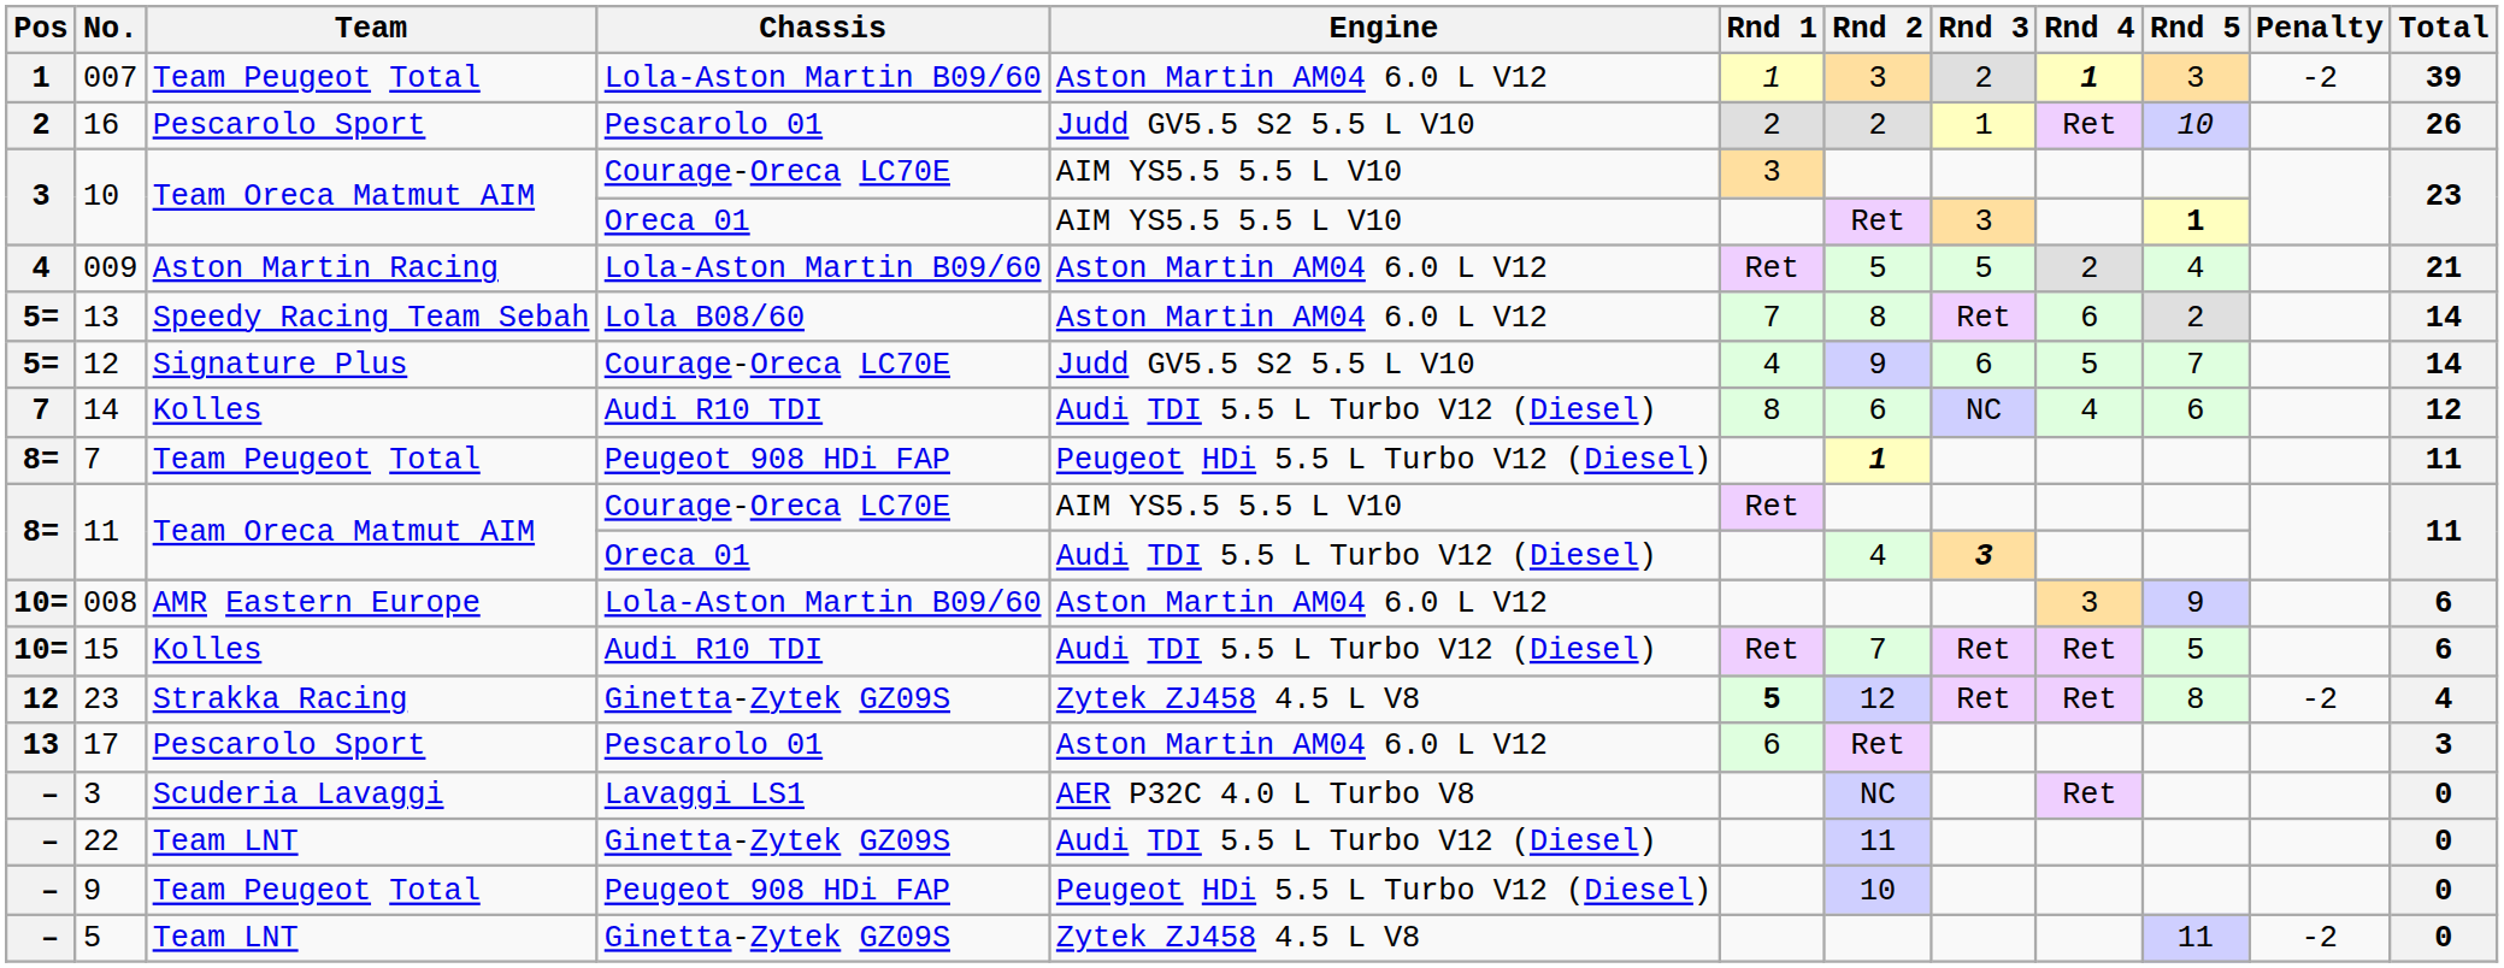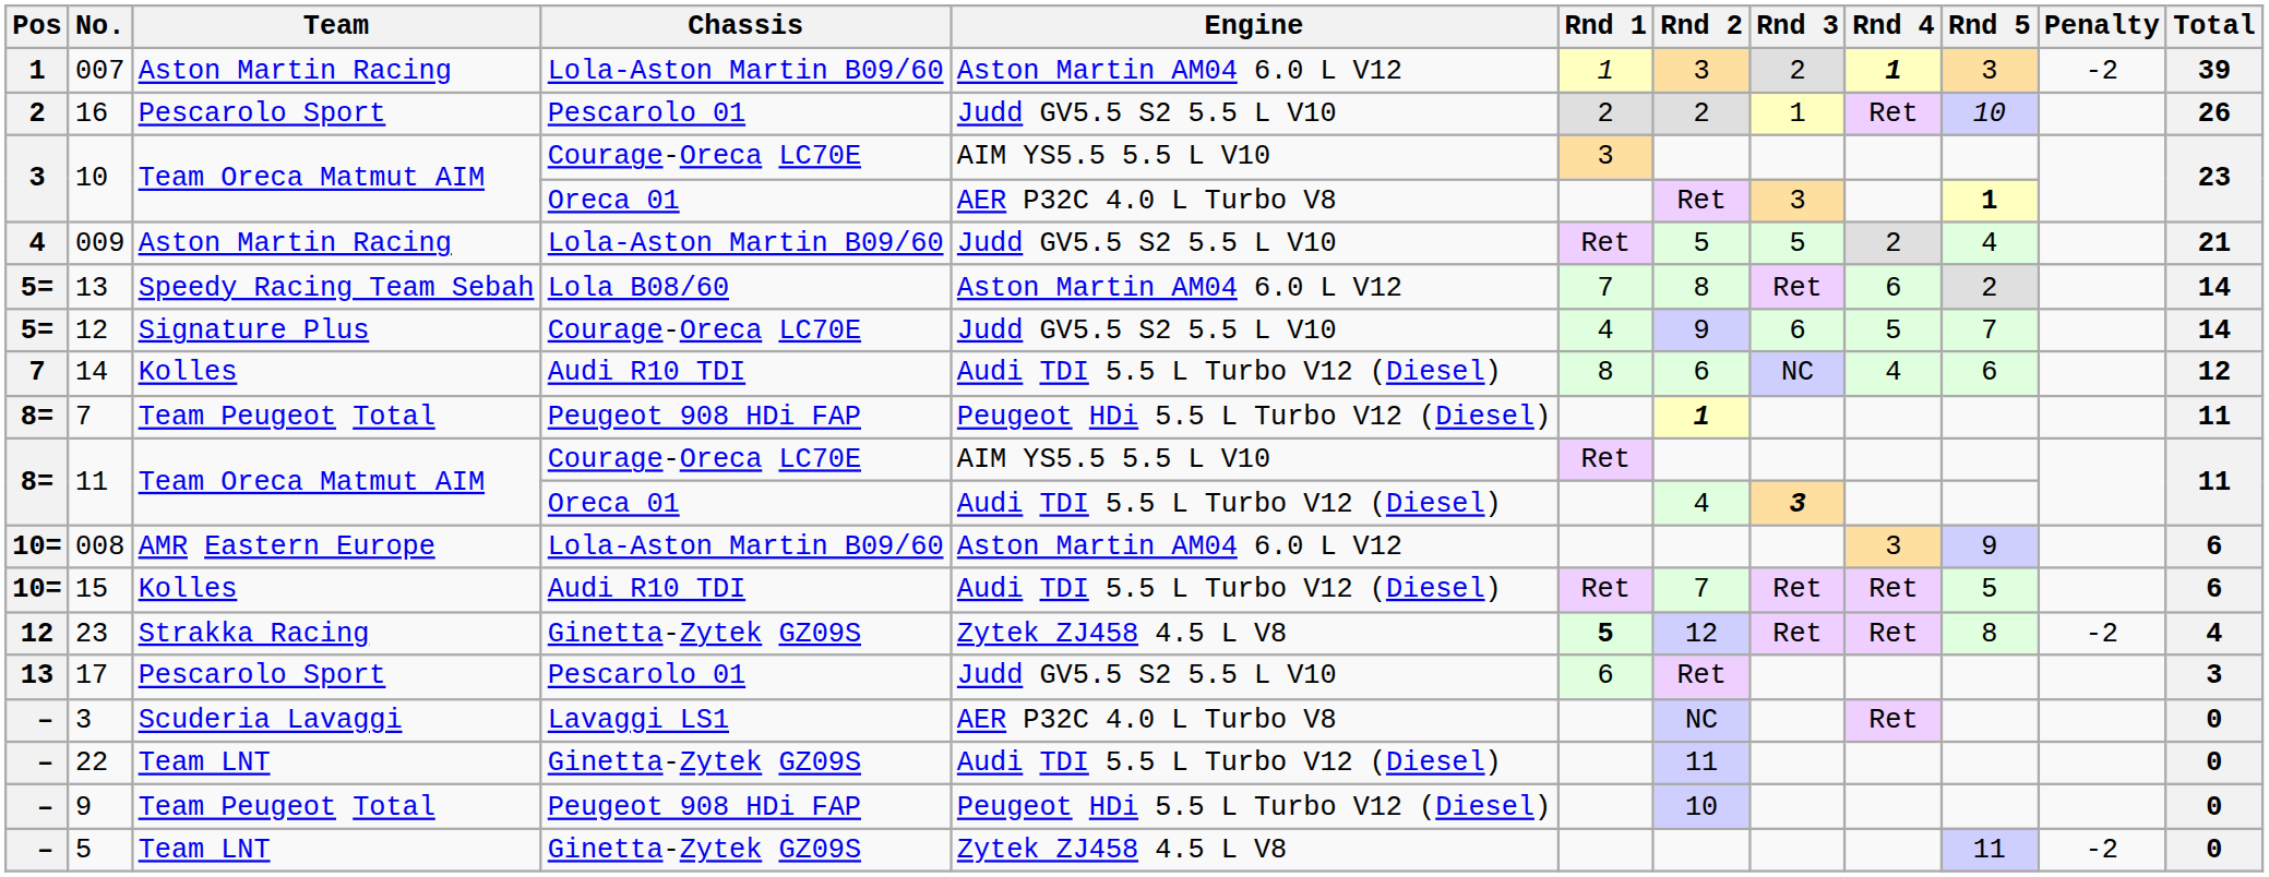 <table class="wikitable" style="font-size: 85%;">
 <tr>
 <th>Pos</th>
 <th>No.</th>
 <th>Team</th>
 <th>Chassis</th>
 <th>Engine</th>
 <th>Rnd 1</th>
 <th>Rnd 2</th>
 <th>Rnd 3</th>
 <th>Rnd 4</th>
 <th>Rnd 5</th>
 <th>Penalty</th>
 <th>Total</th>
 </tr>
 <tr>
 <th>1</th>
 <td>007</td>
-<td> <a href='#'>Team Peugeot</a> <a href='#'>Total</a></td>
+<td> <a href='#'>Aston Martin Racing</a></td>
 <td><a href='#'>Lola-Aston Martin B09/60</a></td>
 <td><a href='#'>Aston Martin AM04</a> 6.0 L V12</td>
 <td align="center" style="background:#FFFFBF;"><em>1</em></td>
 <td align="center" style="background:#FFDF9F;">3</td>
 <td align="center" style="background:#DFDFDF;">2</td>
 <td align="center" style="background:#FFFFBF;"><strong><em>1</em></strong></td>
 <td align="center" style="background:#FFDF9F;">3</td>
 <td align=center>-2</td>
 <th align="center">39</th>
 </tr>
 <tr>
 <th>2</th>
 <td>16</td>
 <td> <a href='#'>Pescarolo Sport</a></td>
 <td><a href='#'>Pescarolo 01</a></td>
 <td><a href='#'>Judd</a> GV5.5 S2 5.5 L V10</td>
 <td align="center" style="background:#DFDFDF;">2</td>
 <td align="center" style="background:#DFDFDF;">2</td>
 <td align="center" style="background:#FFFFBF;">1</td>
 <td align="center" style="background:#EFCFFF;">Ret</td>
 <td align="center" style="background:#CFCFFF;"><em>10</em></td>
 <td></td>
 <th align="center">26</th>
 </tr>
 <tr>
 <th rowspan=2>3</th>
 <td rowspan=2>10</td>
 <td rowspan=2> <a href='#'>Team Oreca Matmut AIM</a></td>
 <td><a href='#'>Courage</a>-<a href='#'>Oreca</a> <a href='#'>LC70E</a></td>
 <td>AIM YS5.5 5.5 L V10</td>
 <td align="center" style="background:#FFDF9F;">3</td>
 <td></td>
 <td></td>
 <td></td>
 <td></td>
 <td rowspan=2></td>
 <th rowspan="2" align="center">23</th>
 </tr>
 <tr>
 <td><a href='#'>Oreca 01</a></td>
-<td>AIM YS5.5 5.5 L V10</td>
+<td><a href='#'>AER</a> P32C 4.0 L Turbo V8</td>
 <td></td>
 <td align="center" style="background:#EFCFFF;">Ret</td>
 <td align="center" style="background:#FFDF9F;">3</td>
 <td></td>
 <td align="center" style="background:#FFFFBF;"><strong>1</strong></td>
 </tr>
 <tr>
 <th>4</th>
 <td>009</td>
 <td> <a href='#'>Aston Martin Racing</a></td>
 <td><a href='#'>Lola-Aston Martin B09/60</a></td>
-<td><a href='#'>Aston Martin AM04</a> 6.0 L V12</td>
+<td><a href='#'>Judd</a> GV5.5 S2 5.5 L V10</td>
 <td align="center" style="background:#EFCFFF;">Ret</td>
 <td align="center" style="background:#DFFFDF;">5</td>
 <td align="center" style="background:#DFFFDF;">5</td>
 <td align="center" style="background:#DFDFDF;">2</td>
 <td align="center" style="background:#DFFFDF;">4</td>
 <td></td>
 <th align="center">21</th>
 </tr>
 <tr>
 <th>5=</th>
 <td>13</td>
 <td> <a href='#'>Speedy Racing Team Sebah</a></td>
 <td><a href='#'>Lola B08/60</a></td>
 <td><a href='#'>Aston Martin AM04</a> 6.0 L V12</td>
 <td align="center" style="background:#DFFFDF;">7</td>
 <td align="center" style="background:#DFFFDF;">8</td>
 <td align="center" style="background:#EFCFFF;">Ret</td>
 <td align="center" style="background:#DFFFDF;">6</td>
 <td align="center" style="background:#DFDFDF;">2</td>
 <td></td>
 <th align="center">14</th>
 </tr>
 <tr>
 <th>5=</th>
 <td>12</td>
 <td> <a href='#'>Signature Plus</a></td>
 <td><a href='#'>Courage</a>-<a href='#'>Oreca</a> <a href='#'>LC70E</a></td>
 <td><a href='#'>Judd</a> GV5.5 S2 5.5 L V10</td>
 <td align="center" style="background:#DFFFDF;">4</td>
 <td align="center" style="background:#CFCFFF;">9</td>
 <td align="center" style="background:#DFFFDF;">6</td>
 <td align="center" style="background:#DFFFDF;">5</td>
 <td align="center" style="background:#DFFFDF;">7</td>
 <td></td>
 <th align="center">14</th>
 </tr>
 <tr>
 <th>7</th>
 <td>14</td>
 <td> <a href='#'>Kolles</a></td>
 <td><a href='#'>Audi R10 TDI</a></td>
 <td><a href='#'>Audi</a> <a href='#'>TDI</a> 5.5 L Turbo V12 (<a href='#'>Diesel</a>)</td>
 <td align="center" style="background:#DFFFDF;">8</td>
 <td align="center" style="background:#DFFFDF;">6</td>
 <td align="center" style="background:#CFCFFF;">NC</td>
 <td align="center" style="background:#DFFFDF;">4</td>
 <td align="center" style="background:#DFFFDF;">6</td>
 <td></td>
 <th align="center">12</th>
 </tr>
 <tr>
 <th>8=</th>
 <td>7</td>
 <td> <a href='#'>Team Peugeot</a> <a href='#'>Total</a></td>
 <td><a href='#'>Peugeot 908 HDi FAP</a></td>
 <td><a href='#'>Peugeot</a> <a href='#'>HDi</a> 5.5 L Turbo V12 (<a href='#'>Diesel</a>)</td>
 <td></td>
 <td align="center" style="background:#FFFFBF;"><strong><em>1</em></strong></td>
 <td></td>
 <td></td>
 <td></td>
 <td></td>
 <th align="center">11</th>
 </tr>
 <tr>
 <th rowspan=2>8=</th>
 <td rowspan=2>11</td>
 <td rowspan=2> <a href='#'>Team Oreca Matmut AIM</a></td>
 <td><a href='#'>Courage</a>-<a href='#'>Oreca</a> <a href='#'>LC70E</a></td>
 <td>AIM YS5.5 5.5 L V10</td>
 <td align="center" style="background:#EFCFFF;">Ret</td>
 <td></td>
 <td></td>
 <td></td>
 <td></td>
 <td rowspan=2></td>
 <th rowspan="2" align="center">11</th>
 </tr>
 <tr>
 <td><a href='#'>Oreca 01</a></td>
 <td><a href='#'>Audi</a> <a href='#'>TDI</a> 5.5 L Turbo V12 (<a href='#'>Diesel</a>)</td>
 <td></td>
 <td align="center" style="background:#DFFFDF;">4</td>
 <td align="center" style="background:#FFDF9F;"><strong><em>3</em></strong></td>
 <td></td>
 <td></td>
 </tr>
 <tr>
 <th>10=</th>
 <td>008</td>
 <td> <a href='#'>AMR</a> <a href='#'>Eastern Europe</a></td>
 <td><a href='#'>Lola-Aston Martin B09/60</a></td>
 <td><a href='#'>Aston Martin AM04</a> 6.0 L V12</td>
 <td></td>
 <td></td>
 <td></td>
 <td align="center" style="background:#FFDF9F;">3</td>
 <td align="center" style="background:#CFCFFF;">9</td>
 <td></td>
 <th align="center">6</th>
 </tr>
 <tr>
 <th>10=</th>
 <td>15</td>
 <td> <a href='#'>Kolles</a></td>
 <td><a href='#'>Audi R10 TDI</a></td>
 <td><a href='#'>Audi</a> <a href='#'>TDI</a> 5.5 L Turbo V12 (<a href='#'>Diesel</a>)</td>
 <td align="center" style="background:#EFCFFF;">Ret</td>
 <td align="center" style="background:#DFFFDF;">7</td>
 <td align="center" style="background:#EFCFFF;">Ret</td>
 <td align="center" style="background:#EFCFFF;">Ret</td>
 <td align="center" style="background:#DFFFDF;">5</td>
 <td></td>
 <th align="center">6</th>
 </tr>
 <tr>
 <th>12</th>
 <td>23</td>
 <td> <a href='#'>Strakka Racing</a></td>
 <td><a href='#'>Ginetta</a>-<a href='#'>Zytek</a> <a href='#'>GZ09S</a></td>
 <td><a href='#'>Zytek ZJ458</a> 4.5 L V8</td>
 <td align="center" style="background:#DFFFDF;"><strong>5</strong></td>
 <td align="center" style="background:#CFCFFF;">12</td>
 <td align="center" style="background:#EFCFFF;">Ret</td>
 <td align="center" style="background:#EFCFFF;">Ret</td>
 <td align="center" style="background:#DFFFDF;">8</td>
 <td align=center>-2</td>
 <th align="center">4</th>
 </tr>
 <tr>
 <th>13</th>
 <td>17</td>
 <td> <a href='#'>Pescarolo Sport</a></td>
 <td><a href='#'>Pescarolo 01</a></td>
-<td><a href='#'>Aston Martin AM04</a> 6.0 L V12</td>
+<td><a href='#'>Judd</a> GV5.5 S2 5.5 L V10</td>
 <td align="center" style="background:#DFFFDF;">6</td>
 <td align="center" style="background:#EFCFFF;">Ret</td>
 <td></td>
 <td></td>
 <td></td>
 <td></td>
 <th align="center">3</th>
 </tr>
 <tr>
 <th> –</th>
 <td>3</td>
 <td> <a href='#'>Scuderia Lavaggi</a></td>
 <td><a href='#'>Lavaggi LS1</a></td>
 <td><a href='#'>AER</a> P32C 4.0 L Turbo V8</td>
 <td></td>
 <td align="center" style="background:#CFCFFF;">NC</td>
 <td></td>
 <td align="center" style="background:#EFCFFF;">Ret</td>
 <td></td>
 <td></td>
 <th align="center">0</th>
 </tr>
 <tr>
 <th> –</th>
 <td>22</td>
 <td> <a href='#'>Team LNT</a></td>
 <td><a href='#'>Ginetta</a>-<a href='#'>Zytek</a> <a href='#'>GZ09S</a></td>
 <td><a href='#'>Audi</a> <a href='#'>TDI</a> 5.5 L Turbo V12 (<a href='#'>Diesel</a>)</td>
 <td></td>
 <td align="center" style="background:#CFCFFF;">11</td>
 <td></td>
 <td></td>
 <td></td>
 <td></td>
 <th align="center">0</th>
 </tr>
 <tr>
 <th> –</th>
 <td>9</td>
 <td> <a href='#'>Team Peugeot</a> <a href='#'>Total</a></td>
 <td><a href='#'>Peugeot 908 HDi FAP</a></td>
 <td><a href='#'>Peugeot</a> <a href='#'>HDi</a> 5.5 L Turbo V12 (<a href='#'>Diesel</a>)</td>
 <td></td>
 <td align="center" style="background:#CFCFFF;">10</td>
 <td></td>
 <td></td>
 <td></td>
 <td></td>
 <th align="center">0</th>
 </tr>
 <tr>
 <th> –</th>
 <td>5</td>
 <td> <a href='#'>Team LNT</a></td>
 <td><a href='#'>Ginetta</a>-<a href='#'>Zytek</a> <a href='#'>GZ09S</a></td>
 <td><a href='#'>Zytek ZJ458</a> 4.5 L V8</td>
 <td></td>
 <td></td>
 <td></td>
 <td></td>
 <td align="center" style="background:#CFCFFF;">11</td>
 <td align=center>-2</td>
 <th align="center">0</th>
 </tr>
 </table>
